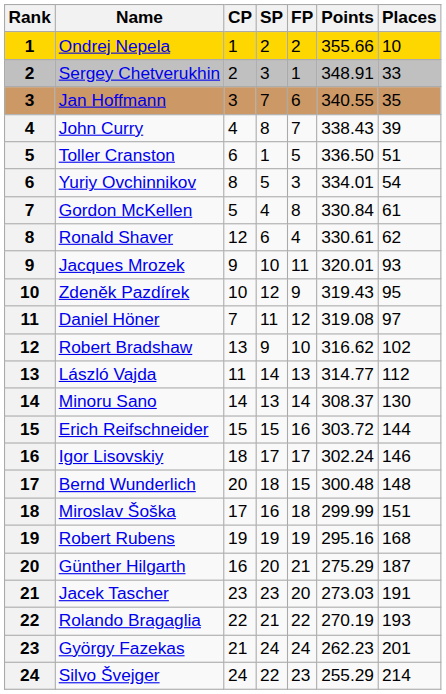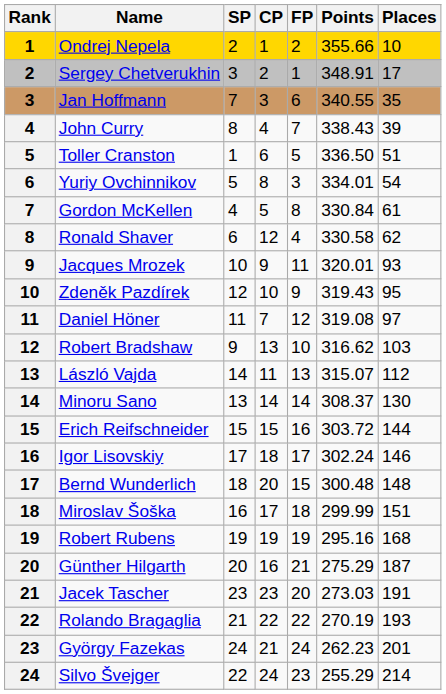 <table class="wikitable">
 <tr>
 <th>Rank</th>
 <th>Name</th>
+<th>SP</th>
 <th>CP</th>
-<th>SP</th>
 <th>FP</th>
 <th>Points</th>
 <th>Places</th>
 </tr>
 <tr bgcolor=gold>
 <td align=center><strong>1</strong></td>
 <td> <a href='#'>Ondrej Nepela</a></td>
+<td>2</td>
 <td>1</td>
-<td>2</td>
 <td>2</td>
 <td>355.66</td>
 <td>10</td>
 </tr>
 <tr bgcolor=silver>
 <td align=center><strong>2</strong></td>
 <td> <a href='#'>Sergey Chetverukhin</a></td>
+<td>3</td>
 <td>2</td>
-<td>3</td>
 <td>1</td>
 <td>348.91</td>
-<td>33</td>
+<td>17</td>
 </tr>
 <tr bgcolor=cc9966>
 <td align=center><strong>3</strong></td>
 <td> <a href='#'>Jan Hoffmann</a></td>
+<td>7</td>
 <td>3</td>
-<td>7</td>
 <td>6</td>
 <td>340.55</td>
 <td>35</td>
 </tr>
 <tr>
 <th>4</th>
 <td> <a href='#'>John Curry</a></td>
+<td>8</td>
 <td>4</td>
-<td>8</td>
 <td>7</td>
 <td>338.43</td>
 <td>39</td>
 </tr>
 <tr>
 <th>5</th>
 <td> <a href='#'>Toller Cranston</a></td>
+<td>1</td>
 <td>6</td>
-<td>1</td>
 <td>5</td>
 <td>336.50</td>
 <td>51</td>
 </tr>
 <tr>
 <th>6</th>
 <td> <a href='#'>Yuriy Ovchinnikov</a></td>
+<td>5</td>
 <td>8</td>
-<td>5</td>
 <td>3</td>
 <td>334.01</td>
 <td>54</td>
 </tr>
 <tr>
 <th>7</th>
 <td> <a href='#'>Gordon McKellen</a></td>
+<td>4</td>
 <td>5</td>
-<td>4</td>
 <td>8</td>
 <td>330.84</td>
 <td>61</td>
 </tr>
 <tr>
 <th>8</th>
 <td> <a href='#'>Ronald Shaver</a></td>
+<td>6</td>
 <td>12</td>
-<td>6</td>
 <td>4</td>
-<td>330.61</td>
+<td>330.58</td>
 <td>62</td>
 </tr>
 <tr>
 <th>9</th>
 <td> <a href='#'>Jacques Mrozek</a></td>
+<td>10</td>
 <td>9</td>
-<td>10</td>
 <td>11</td>
 <td>320.01</td>
 <td>93</td>
 </tr>
 <tr>
 <th>10</th>
 <td> <a href='#'>Zdeněk Pazdírek</a></td>
+<td>12</td>
 <td>10</td>
-<td>12</td>
 <td>9</td>
 <td>319.43</td>
 <td>95</td>
 </tr>
 <tr>
 <th>11</th>
 <td> <a href='#'>Daniel Höner</a></td>
+<td>11</td>
 <td>7</td>
-<td>11</td>
 <td>12</td>
 <td>319.08</td>
 <td>97</td>
 </tr>
 <tr>
 <th>12</th>
 <td> <a href='#'>Robert Bradshaw</a></td>
+<td>9</td>
 <td>13</td>
-<td>9</td>
 <td>10</td>
 <td>316.62</td>
-<td>102</td>
+<td>103</td>
 </tr>
 <tr>
 <th>13</th>
 <td> <a href='#'>László Vajda</a></td>
+<td>14</td>
 <td>11</td>
-<td>14</td>
 <td>13</td>
-<td>314.77</td>
+<td>315.07</td>
 <td>112</td>
 </tr>
 <tr>
 <th>14</th>
 <td> <a href='#'>Minoru Sano</a></td>
+<td>13</td>
 <td>14</td>
-<td>13</td>
 <td>14</td>
 <td>308.37</td>
 <td>130</td>
 </tr>
 <tr>
 <th>15</th>
 <td> <a href='#'>Erich Reifschneider</a></td>
 <td>15</td>
 <td>15</td>
 <td>16</td>
 <td>303.72</td>
 <td>144</td>
 </tr>
 <tr>
 <th>16</th>
 <td> <a href='#'>Igor Lisovskiy</a></td>
+<td>17</td>
 <td>18</td>
-<td>17</td>
 <td>17</td>
 <td>302.24</td>
 <td>146</td>
 </tr>
 <tr>
 <th>17</th>
 <td> <a href='#'>Bernd Wunderlich</a></td>
+<td>18</td>
 <td>20</td>
-<td>18</td>
 <td>15</td>
 <td>300.48</td>
 <td>148</td>
 </tr>
 <tr>
 <th>18</th>
 <td> <a href='#'>Miroslav Šoška</a></td>
+<td>16</td>
 <td>17</td>
-<td>16</td>
 <td>18</td>
 <td>299.99</td>
 <td>151</td>
 </tr>
 <tr>
 <th>19</th>
 <td> <a href='#'>Robert Rubens</a></td>
 <td>19</td>
 <td>19</td>
 <td>19</td>
 <td>295.16</td>
 <td>168</td>
 </tr>
 <tr>
 <th>20</th>
 <td> <a href='#'>Günther Hilgarth</a></td>
+<td>20</td>
 <td>16</td>
-<td>20</td>
 <td>21</td>
 <td>275.29</td>
 <td>187</td>
 </tr>
 <tr>
 <th>21</th>
 <td> <a href='#'>Jacek Tascher</a></td>
 <td>23</td>
 <td>23</td>
 <td>20</td>
 <td>273.03</td>
 <td>191</td>
 </tr>
 <tr>
 <th>22</th>
 <td> <a href='#'>Rolando Bragaglia</a></td>
+<td>21</td>
 <td>22</td>
-<td>21</td>
 <td>22</td>
 <td>270.19</td>
 <td>193</td>
 </tr>
 <tr>
 <th>23</th>
 <td> <a href='#'>György Fazekas</a></td>
+<td>24</td>
 <td>21</td>
-<td>24</td>
 <td>24</td>
 <td>262.23</td>
 <td>201</td>
 </tr>
 <tr>
 <th>24</th>
 <td> <a href='#'>Silvo Švejger</a></td>
+<td>22</td>
 <td>24</td>
-<td>22</td>
 <td>23</td>
 <td>255.29</td>
 <td>214</td>
 </tr>
 </table>
